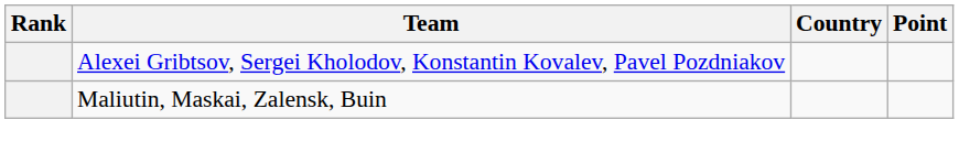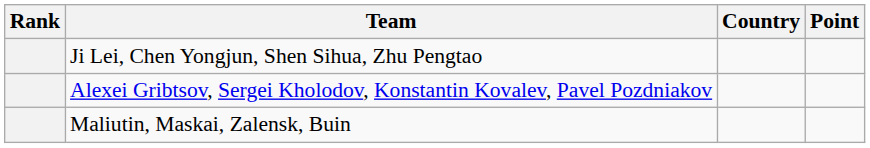 <table class="wikitable sortable">
 <tr>
 <th>Rank</th>
 <th>Team</th>
 <th>Country</th>
 <th>Point</th>
+</tr>
+<tr>
+<th></th>
+<td>Ji Lei, Chen Yongjun, Shen Sihua, Zhu Pengtao</td>
+<td></td>
+<td></td>
 </tr>
 <tr>
 <th></th>
 <td><a href='#'>Alexei Gribtsov</a>, <a href='#'>Sergei Kholodov</a>, <a href='#'>Konstantin Kovalev</a>, <a href='#'>Pavel Pozdniakov</a></td>
 <td></td>
 <td></td>
 </tr>
 <tr>
 <th></th>
 <td>Maliutin, Maskai, Zalensk, Buin</td>
 <td></td>
 <td></td>
 </tr>
 </table>
